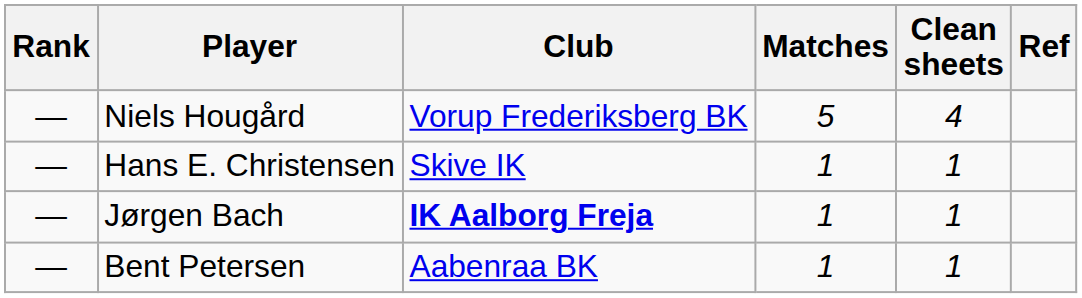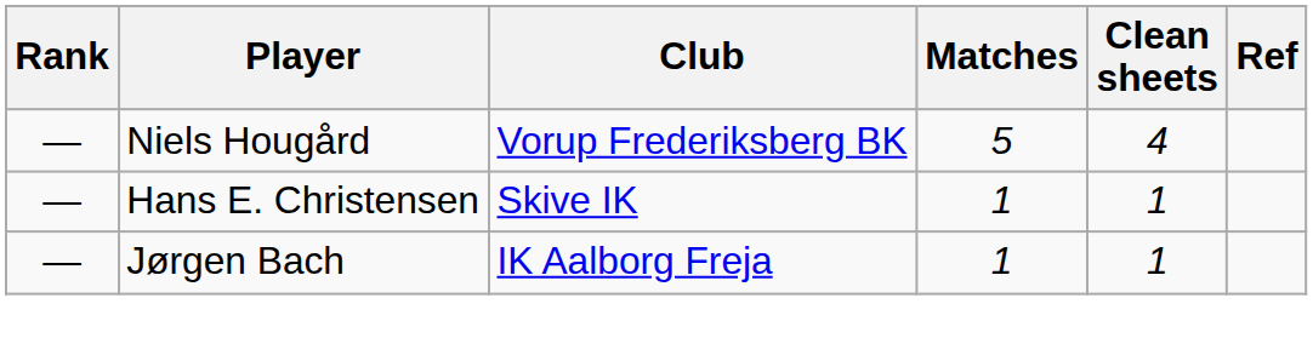 <table class="wikitable" style="text-align:center">
 <tr>
 <th>Rank</th>
 <th>Player</th>
 <th>Club</th>
 <th>Matches</th>
 <th>Clean<br>sheets</th>
 <th>Ref</th>
 </tr>
 <tr>
 <td>—</td>
 <td align="left"> Niels Hougård</td>
 <td align="left"><a href='#'>Vorup Frederiksberg BK</a></td>
 <td><em>5</em></td>
 <td><em>4</em></td>
 <td></td>
 </tr>
 <tr>
 <td>—</td>
 <td align="left"> Hans E. Christensen</td>
 <td align="left"><a href='#'>Skive IK</a></td>
 <td><em>1</em></td>
 <td><em>1</em></td>
 <td></td>
 </tr>
 <tr>
 <td>—</td>
 <td align="left"> Jørgen Bach</td>
-<td align="left"><strong><a href='#'>IK Aalborg Freja</a></strong></td>
-<td><em>1</em></td>
-<td><em>1</em></td>
-<td></td>
-</tr>
-<tr>
-<td>—</td>
-<td align="left"> Bent Petersen</td>
-<td align="left"><a href='#'>Aabenraa BK</a></td>
+<td align="left"><a href='#'>IK Aalborg Freja</a></td>
 <td><em>1</em></td>
 <td><em>1</em></td>
 <td></td>
 </tr>
 </table>
